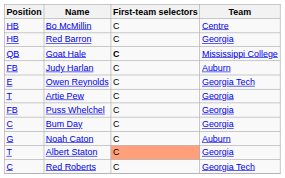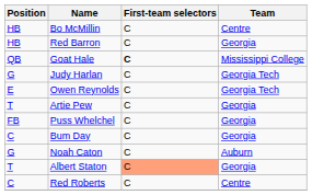 <table class="wikitable" style="font-size: 90%">
 <tr>
 <th>Position</th>
 <th>Name</th>
 <th>First-team selectors</th>
 <th>Team</th>
 </tr>
 <tr>
 <td><a href='#'>HB</a></td>
 <td><a href='#'>Bo McMillin</a></td>
 <td>C</td>
 <td><a href='#'>Centre</a></td>
 </tr>
 <tr>
 <td><a href='#'>HB</a></td>
 <td><a href='#'>Red Barron</a></td>
 <td>C</td>
 <td><a href='#'>Georgia</a></td>
 </tr>
 <tr>
 <td><a href='#'>QB</a></td>
 <td><a href='#'>Goat Hale</a></td>
 <td><strong>C</strong></td>
 <td><a href='#'>Mississippi College</a></td>
 </tr>
 <tr>
-<td><a href='#'>FB</a></td>
+<td><a href='#'>G</a></td>
 <td><a href='#'>Judy Harlan</a></td>
 <td>C</td>
-<td><a href='#'>Auburn</a></td>
+<td><a href='#'>Georgia Tech</a></td>
 </tr>
 <tr>
 <td><a href='#'>E</a></td>
 <td><a href='#'>Owen Reynolds</a></td>
 <td>C</td>
 <td><a href='#'>Georgia Tech</a></td>
 </tr>
 <tr>
 <td><a href='#'>T</a></td>
 <td><a href='#'>Artie Pew</a></td>
 <td>C</td>
 <td><a href='#'>Georgia</a></td>
 </tr>
 <tr>
 <td><a href='#'>FB</a></td>
 <td><a href='#'>Puss Whelchel</a></td>
 <td>C</td>
 <td><a href='#'>Georgia</a></td>
 </tr>
 <tr>
 <td><a href='#'>C</a></td>
 <td><a href='#'>Bum Day</a></td>
 <td>C</td>
 <td><a href='#'>Georgia</a></td>
 </tr>
 <tr>
 <td><a href='#'>G</a></td>
 <td><a href='#'>Noah Caton</a></td>
 <td>C</td>
 <td><a href='#'>Auburn</a></td>
 </tr>
 <tr>
 <td><a href='#'>T</a></td>
 <td><a href='#'>Albert Staton</a></td>
 <td style="background: lightsalmon;">C</td>
 <td><a href='#'>Georgia</a></td>
 </tr>
 <tr>
 <td><a href='#'>C</a></td>
 <td><a href='#'>Red Roberts</a></td>
 <td>C</td>
-<td><a href='#'>Georgia Tech</a></td>
+<td><a href='#'>Centre</a></td>
 </tr>
 <tr>
 </tr>
 </table>
